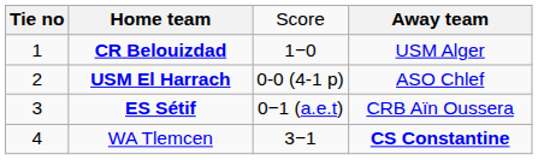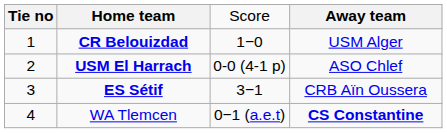 <table class="wikitable" style="text-align:center">
 <tr>
 <th>Tie no</th>
 <th style="width:150px;">Home team</th>
 <td>Score</td>
 <th style="width:150px;">Away team</th>
 </tr>
 <tr>
 <td>1</td>
 <td><strong><a href='#'>CR Belouizdad</a></strong></td>
 <td>1−0</td>
 <td><a href='#'>USM Alger</a></td>
 </tr>
 <tr>
 <td>2</td>
 <td><strong><a href='#'>USM El Harrach</a></strong></td>
 <td>0-0 (4-1 p)</td>
 <td><a href='#'>ASO Chlef</a></td>
 </tr>
 <tr>
 <td>3</td>
 <td><strong><a href='#'>ES Sétif</a></strong></td>
-<td>0−1 (<a href='#'>a.e.t</a>)</td>
+<td>3−1</td>
 <td><a href='#'>CRB Aïn Oussera</a></td>
 </tr>
 <tr>
 <td>4</td>
 <td><a href='#'>WA Tlemcen</a></td>
-<td>3−1</td>
+<td>0−1 (<a href='#'>a.e.t</a>)</td>
 <td><strong><a href='#'>CS Constantine</a></strong></td>
 </tr>
 </table>
